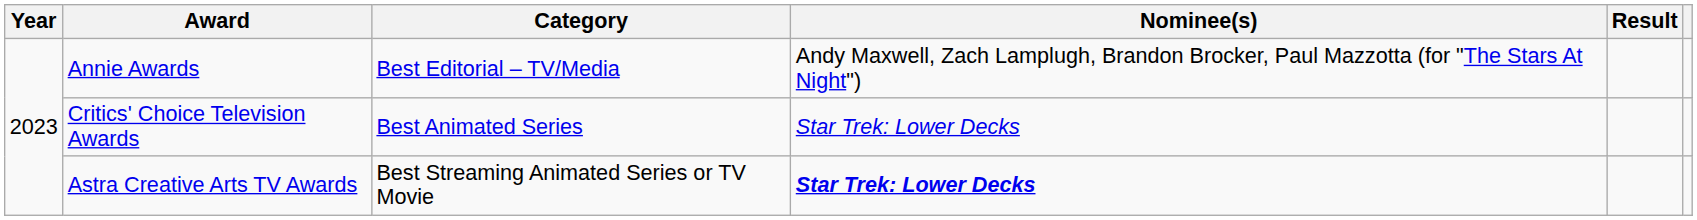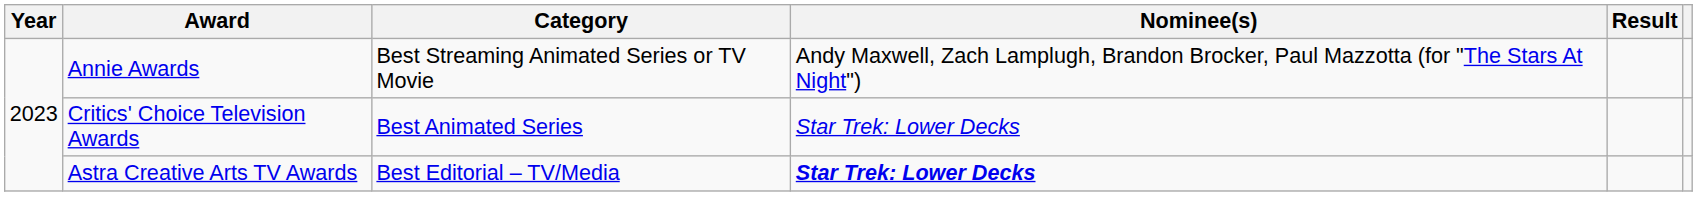 <table class="wikitable sortable" style="width:99%">
 <tr>
 <th scope="col">Year</th>
 <th scope="col">Award</th>
 <th scope="col">Category</th>
 <th scope="col">Nominee(s)</th>
 <th scope="col">Result</th>
 <th scope="col" class="unsortable"></th>
 </tr>
 <tr>
 <td rowspan="3">2023</td>
 <td><a href='#'>Annie Awards</a></td>
-<td><a href='#'>Best Editorial – TV/Media</a></td>
+<td>Best Streaming Animated Series or TV Movie</td>
 <td>Andy Maxwell, Zach Lamplugh, Brandon Brocker, Paul Mazzotta (for "<a href='#'>The Stars At Night</a>")</td>
 <td></td>
 <td style="text-align:center"></td>
 </tr>
 <tr>
 <td><a href='#'>Critics' Choice Television Awards</a></td>
 <td><a href='#'>Best Animated Series</a></td>
 <td><em><a href='#'>Star Trek: Lower Decks</a></em></td>
 <td></td>
 <td style="text-align:center"></td>
 </tr>
 <tr>
 <td><a href='#'>Astra Creative Arts TV Awards</a></td>
-<td>Best Streaming Animated Series or TV Movie</td>
+<td><a href='#'>Best Editorial – TV/Media</a></td>
 <td><strong><em><a href='#'>Star Trek: Lower Decks</a></em></strong></td>
 <td></td>
 <td style="text-align:center;"></td>
 </tr>
 </table>
